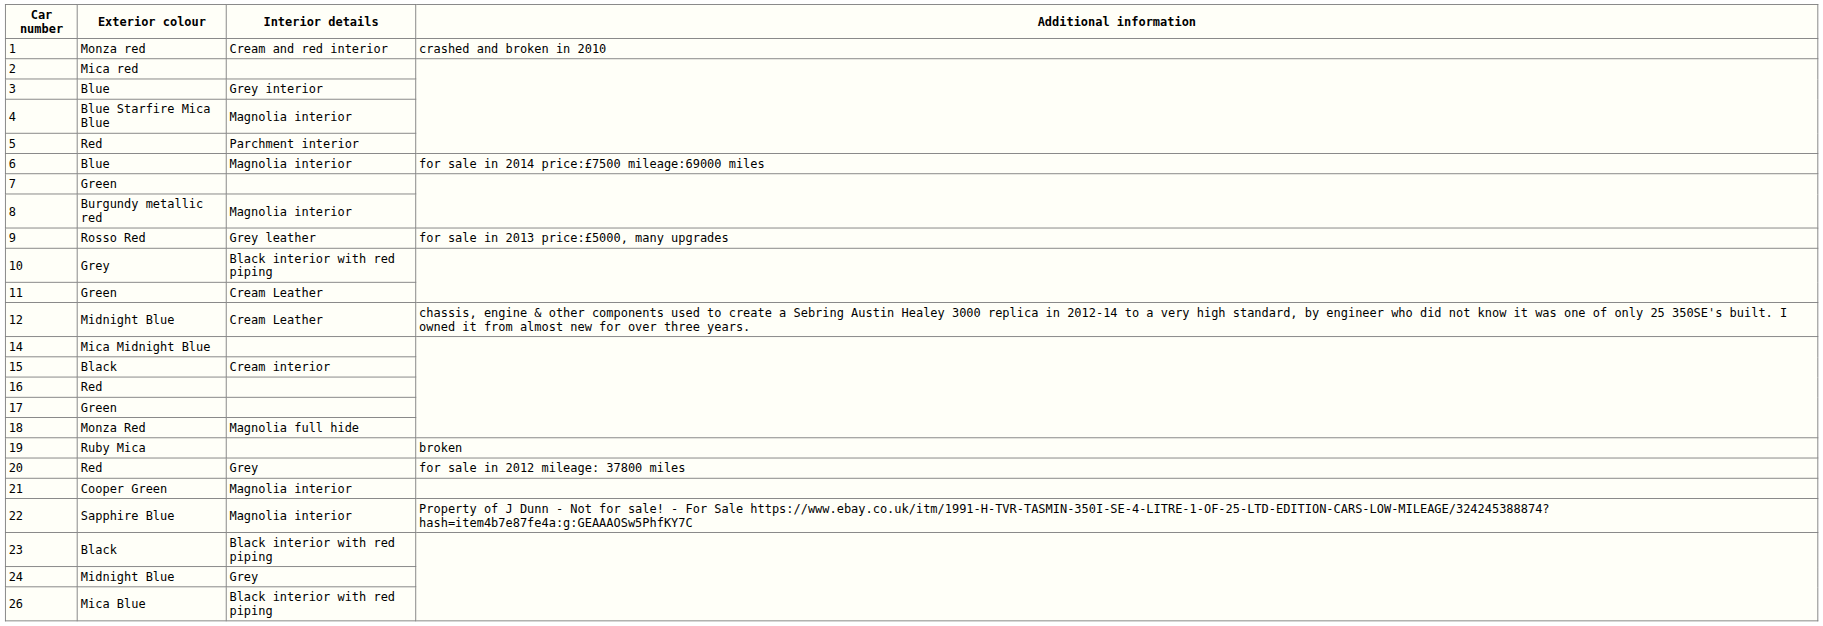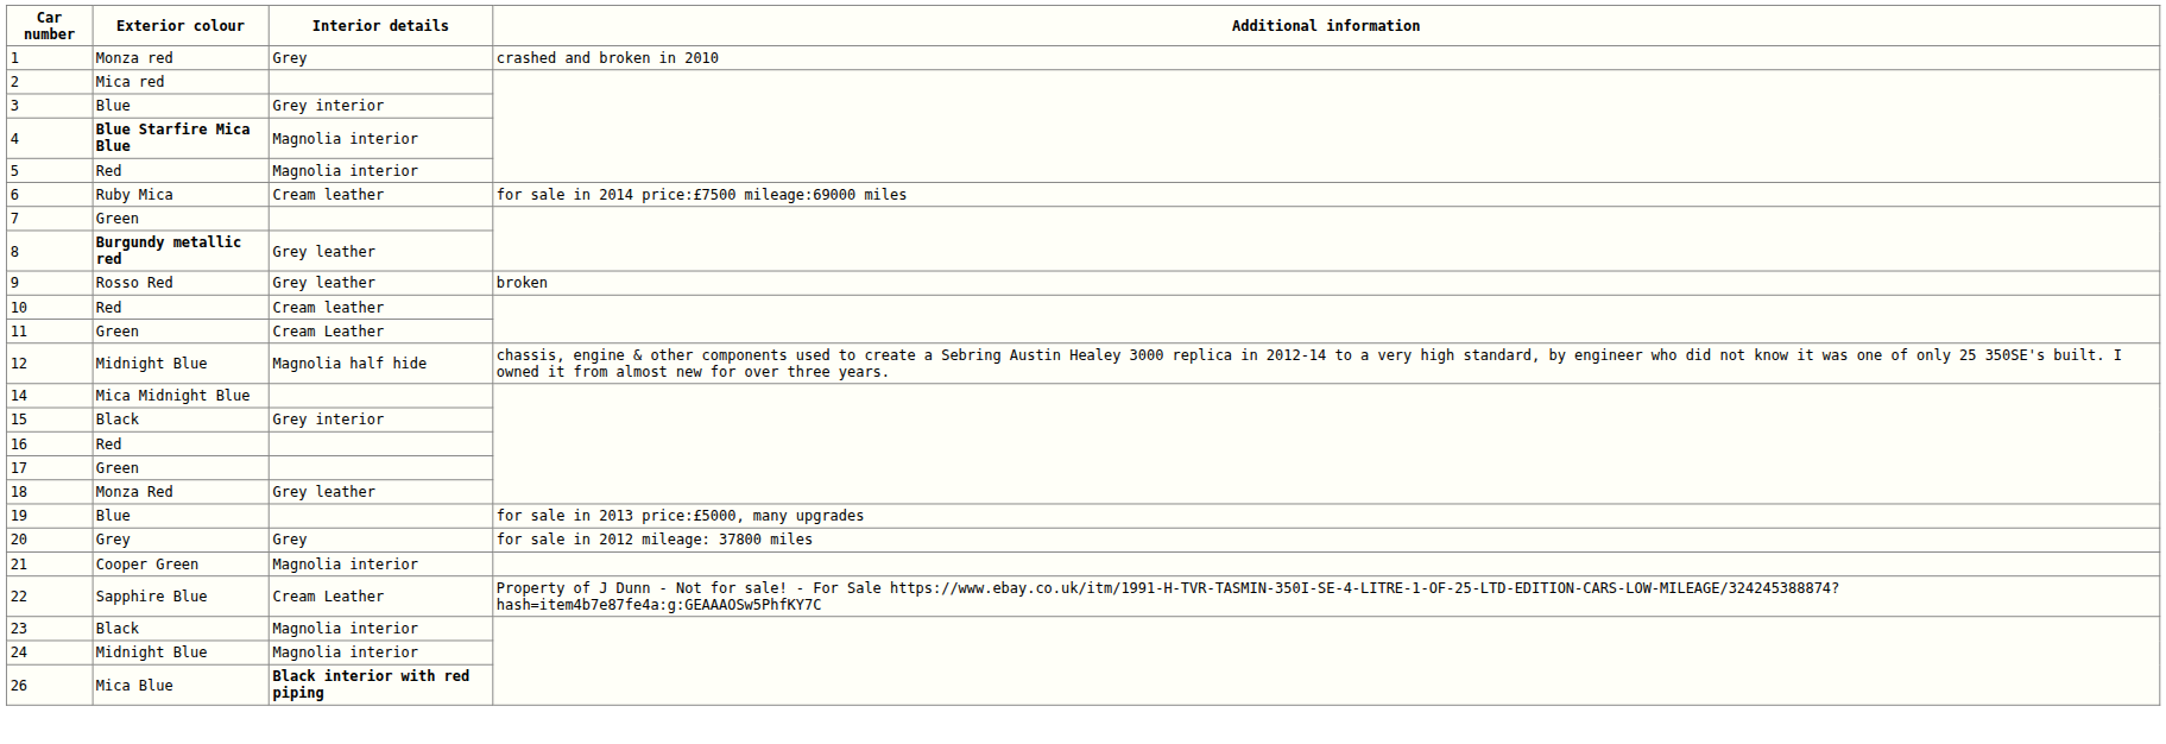 <table border="1" cellpadding="3" style="background:#fffff8; margin-left:1em; color:black; border-collapse:collapse;">
 <tr>
 <th>Car number</th>
 <th>Exterior colour</th>
 <th>Interior details</th>
 <th>Additional information</th>
 </tr>
 <tr>
 <td>1</td>
 <td>Monza red</td>
-<td>Cream and red interior</td>
+<td>Grey</td>
 <td>crashed and broken in 2010</td>
 </tr>
 <tr>
 <td>2</td>
 <td>Mica red</td>
 <td></td>
 </tr>
 <tr>
 <td>3</td>
 <td>Blue</td>
 <td>Grey interior</td>
 </tr>
 <tr>
 <td>4</td>
-<td>Blue Starfire Mica Blue</td>
+<td><strong>Blue Starfire Mica Blue</strong></td>
 <td>Magnolia interior</td>
 </tr>
 <tr>
 <td>5</td>
 <td>Red</td>
-<td>Parchment interior</td>
+<td>Magnolia interior</td>
 </tr>
 <tr>
 <td>6</td>
-<td>Blue</td>
-<td>Magnolia interior</td>
+<td>Ruby Mica</td>
+<td>Cream leather</td>
 <td>for sale in 2014 price:£7500 mileage:69000 miles</td>
 </tr>
 <tr>
 <td>7</td>
 <td>Green</td>
 <td></td>
 </tr>
 <tr>
 <td>8</td>
-<td>Burgundy metallic red</td>
-<td>Magnolia interior</td>
+<td><strong>Burgundy metallic red</strong></td>
+<td>Grey leather</td>
 </tr>
 <tr>
 <td>9</td>
 <td>Rosso Red</td>
 <td>Grey leather</td>
-<td>for sale in 2013 price:£5000, many upgrades</td>
+<td>broken</td>
 </tr>
 <tr>
 <td>10</td>
-<td>Grey</td>
-<td>Black interior with red piping</td>
+<td>Red</td>
+<td>Cream leather</td>
 </tr>
 <tr>
 <td>11</td>
 <td>Green</td>
 <td>Cream Leather</td>
 </tr>
 <tr>
 <td>12</td>
 <td>Midnight Blue</td>
-<td>Cream Leather</td>
+<td>Magnolia half hide</td>
 <td>chassis, engine & other components used to create a Sebring Austin Healey 3000 replica in 2012-14 to a very high standard, by engineer who did not know it was one of only 25 350SE's built.  I owned it from almost new for over three years.</td>
 </tr>
 <tr Converted to an Austin healey 3000 replica, mechanically reconditioned body disposed of. Source TVR wedge facebook group.>
 <td>14</td>
 <td>Mica Midnight Blue</td>
 <td></td>
 </tr>
 <tr>
 <td>15</td>
 <td>Black</td>
-<td>Cream interior</td>
+<td>Grey interior</td>
 </tr>
 <tr>
 <td>16</td>
 <td>Red</td>
 <td></td>
 </tr>
 <tr>
 <td>17</td>
 <td>Green</td>
 <td></td>
 </tr>
 <tr>
 <td>18</td>
 <td>Monza Red</td>
-<td>Magnolia full hide</td>
+<td>Grey leather</td>
 </tr>
 <tr>
 <td>19</td>
-<td>Ruby Mica</td>
+<td>Blue</td>
 <td></td>
-<td>broken</td>
+<td>for sale in 2013 price:£5000, many upgrades</td>
 </tr>
 <tr>
 <td>20</td>
-<td>Red</td>
+<td>Grey</td>
 <td>Grey</td>
 <td>for sale in 2012 mileage: 37800 miles</td>
 </tr>
 <tr>
 <td>21</td>
 <td>Cooper Green</td>
 <td>Magnolia interior</td>
 </tr>
 <tr>
 <td>22</td>
 <td>Sapphire Blue</td>
-<td>Magnolia interior</td>
+<td>Cream Leather</td>
 <td>Property of J Dunn - Not for sale!  - For Sale https://www.ebay.co.uk/itm/1991-H-TVR-TASMIN-350I-SE-4-LITRE-1-OF-25-LTD-EDITION-CARS-LOW-MILEAGE/324245388874?hash=item4b7e87fe4a:g:GEAAAOSw5PhfKY7C</td>
 </tr>
 <tr>
 <td>23</td>
 <td>Black</td>
-<td>Black interior with red piping</td>
+<td>Magnolia interior</td>
 </tr>
 <tr>
 <td>24</td>
 <td>Midnight Blue</td>
-<td>Grey</td>
+<td>Magnolia interior</td>
 </tr>
 <tr>
 <td>26</td>
 <td>Mica Blue</td>
-<td>Black interior with red piping</td>
+<td><strong>Black interior with red piping</strong></td>
 </tr>
 </table>
